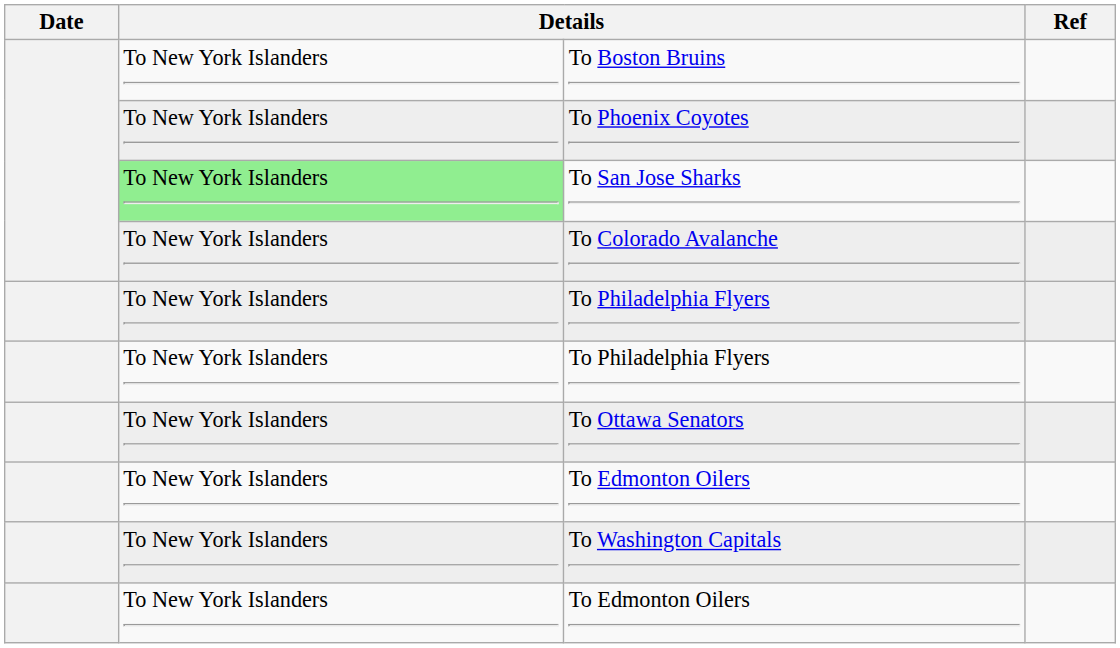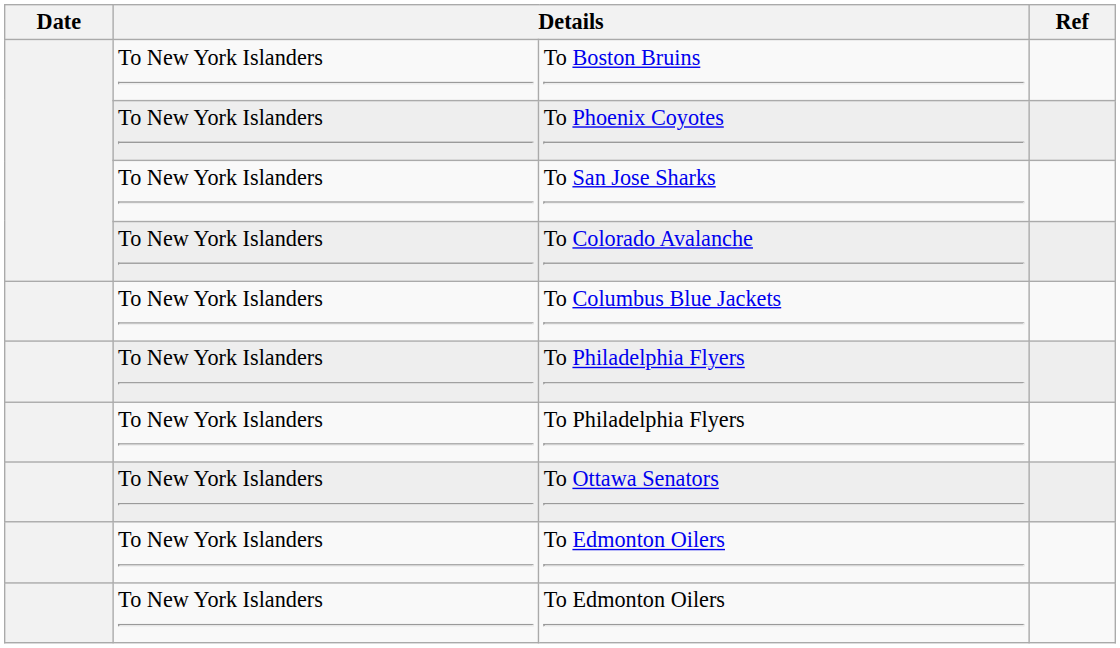 <table class="wikitable plainrowheaders" style="width: 50em;">
 <tr>
 <th scope="col">Date</th>
 <th scope="col" colspan="2">Details</th>
 <th scope="col">Ref</th>
 </tr>
 <tr>
 <th scope="row" rowspan=4></th>
 <td valign="top">To New York Islanders <hr></td>
 <td valign="top">To <a href='#'>Boston Bruins</a> <hr></td>
 <td></td>
 </tr>
 <tr bgcolor="#eeeeee">
 <td valign="top">To New York Islanders <hr></td>
 <td valign="top">To <a href='#'>Phoenix Coyotes</a> <hr></td>
 <td></td>
 </tr>
 <tr>
-<td valign="top" style="background: lightgreen;">To New York Islanders <hr></td>
+<td valign="top">To New York Islanders <hr></td>
 <td valign="top">To <a href='#'>San Jose Sharks</a> <hr></td>
 <td></td>
 </tr>
 <tr bgcolor="#eeeeee">
 <td valign="top">To New York Islanders <hr></td>
 <td valign="top">To <a href='#'>Colorado Avalanche</a> <hr></td>
+<td></td>
+</tr>
+<tr>
+<th scope="row"></th>
+<td valign="top">To New York Islanders <hr></td>
+<td valign="top">To <a href='#'>Columbus Blue Jackets</a> <hr></td>
 <td></td>
 </tr>
 <tr bgcolor="#eeeeee">
 <th scope="row"></th>
 <td valign="top">To New York Islanders <hr></td>
 <td valign="top">To <a href='#'>Philadelphia Flyers</a> <hr></td>
 <td></td>
 </tr>
 <tr>
 <th scope="row"></th>
 <td valign="top">To New York Islanders <hr></td>
 <td valign="top">To Philadelphia Flyers <hr></td>
 <td></td>
 </tr>
 <tr bgcolor="#eeeeee">
 <th scope="row"></th>
 <td valign="top">To New York Islanders <hr></td>
 <td valign="top">To <a href='#'>Ottawa Senators</a> <hr></td>
 <td></td>
 </tr>
 <tr>
 <th scope="row"></th>
 <td valign="top">To New York Islanders<hr></td>
 <td valign="top">To <a href='#'>Edmonton Oilers</a><hr></td>
 <td></td>
 </tr>
-<tr bgcolor="#eeeeee">
-<th scope="row"></th>
-<td valign="top">To New York Islanders<hr></td>
-<td valign="top">To <a href='#'>Washington Capitals</a><hr></td>
-<td></td>
-</tr>
 <tr>
 <th scope="row"></th>
 <td valign="top">To New York Islanders<hr></td>
 <td valign="top">To Edmonton Oilers<hr></td>
 <td></td>
 </tr>
 </table>
